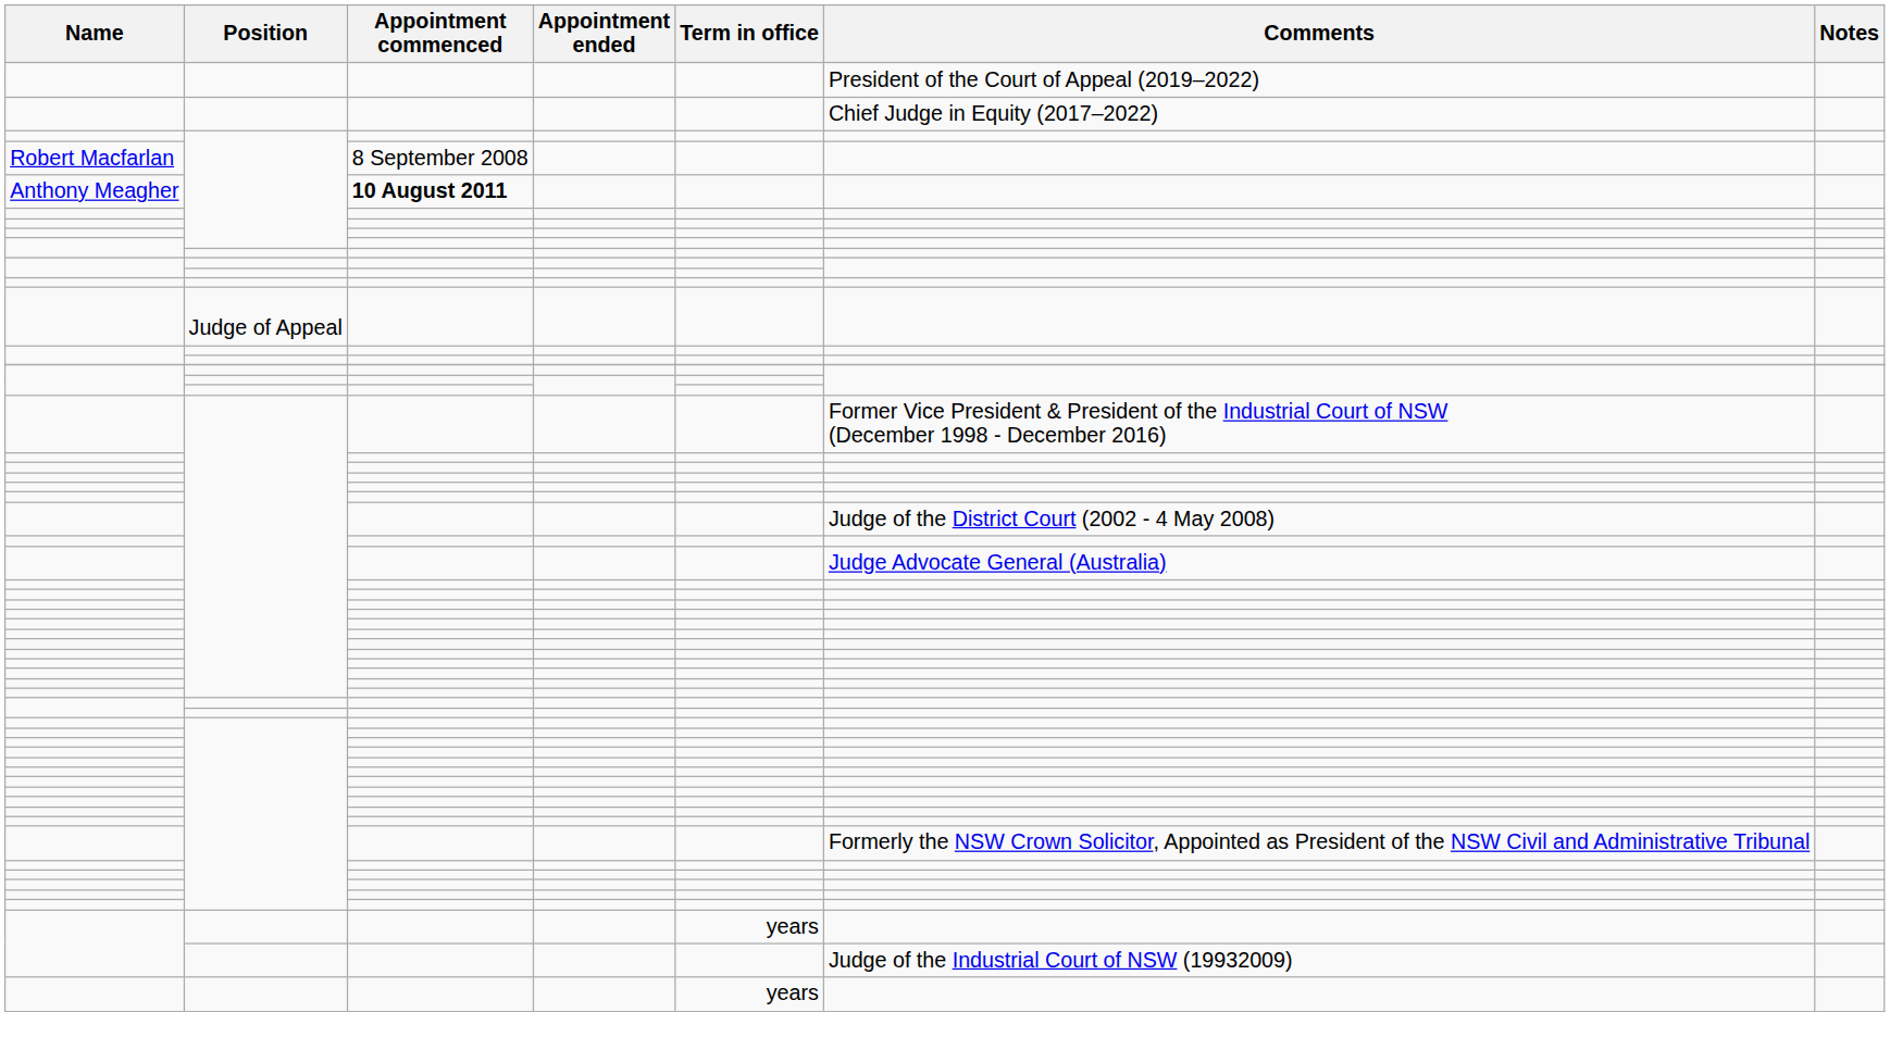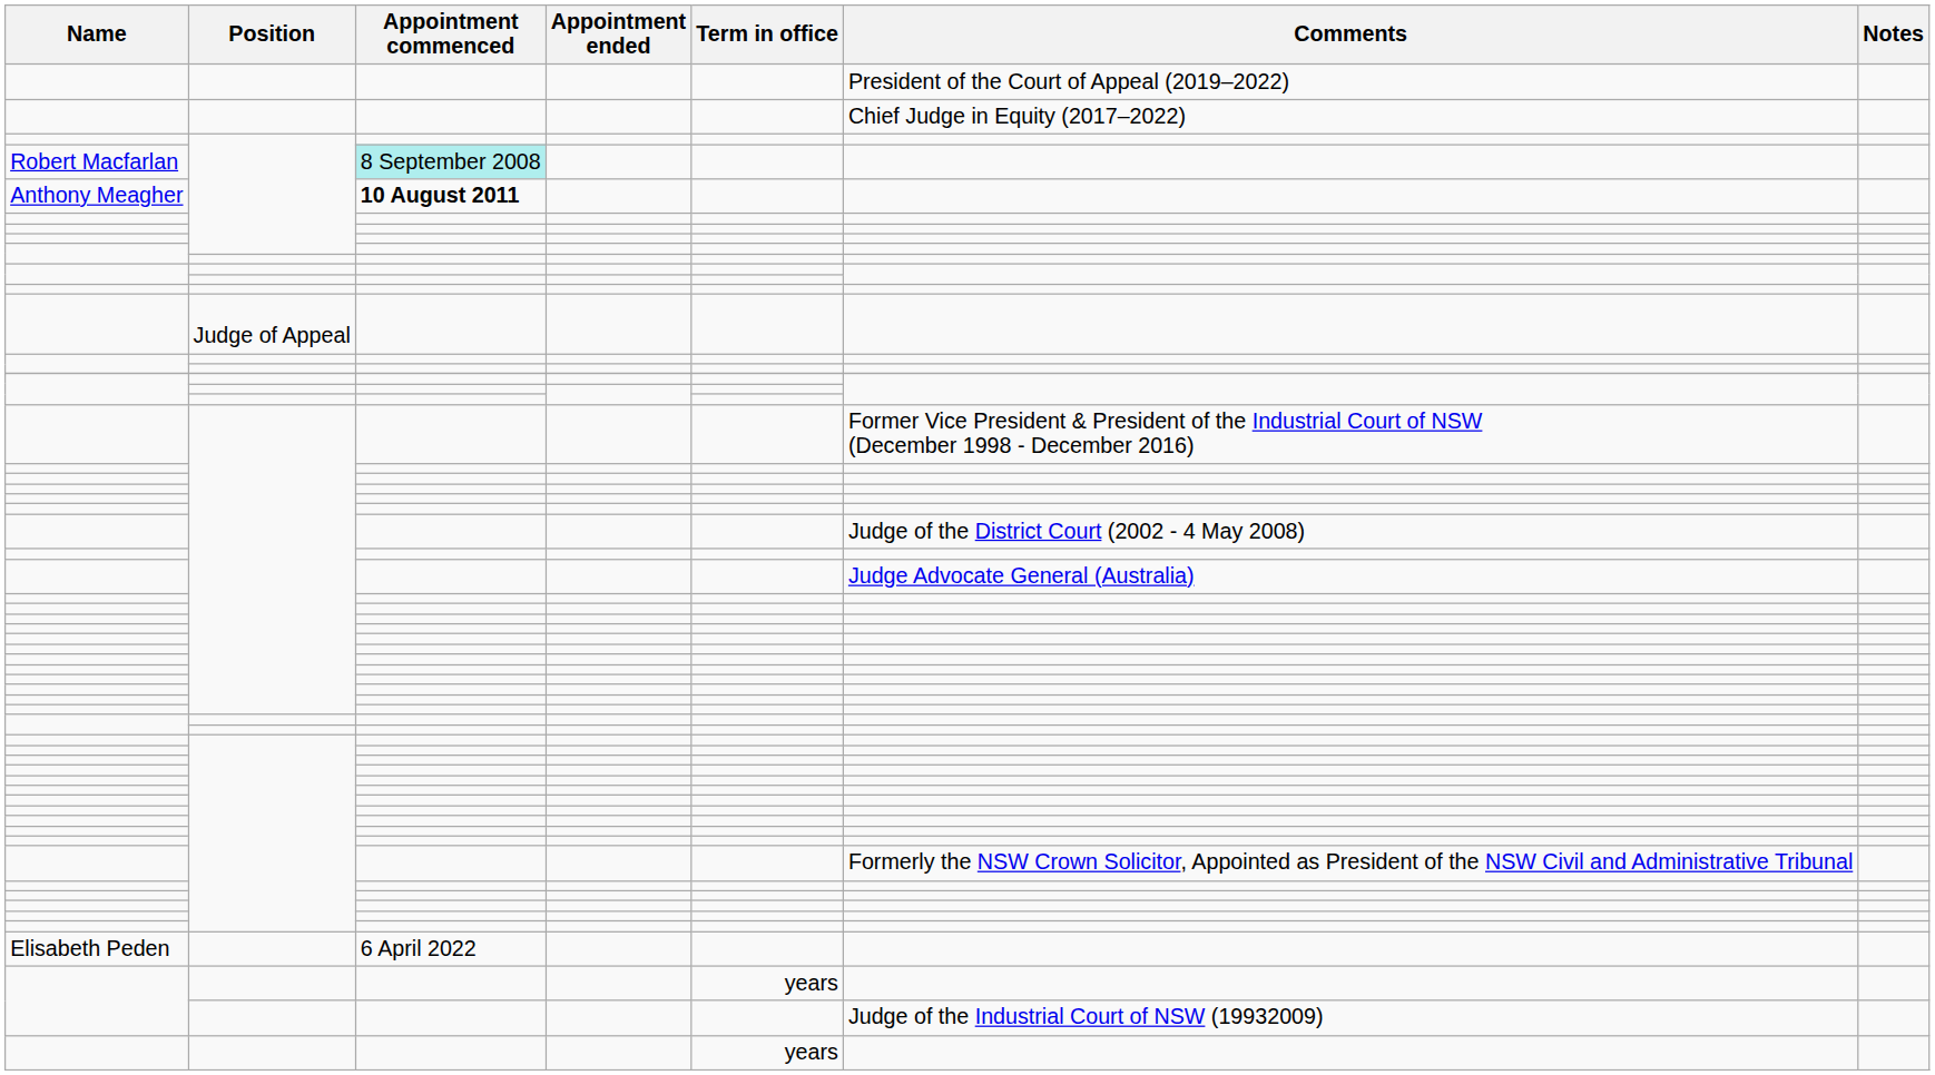 <table class="wikitable sortable" border="1">
 <tr>
 <th>Name</th>
 <th>Position</th>
 <th>Appointment<br>commenced</th>
 <th class="unsortable">Appointment<br>ended</th>
 <th>Term in office</th>
 <th class="unsortable">Comments</th>
 <th class="unsortable">Notes</th>
 </tr>
 <tr>
 <td></td>
 <td></td>
 <td align=center></td>
 <td></td>
 <td align=right></td>
 <td>President of the Court of Appeal (2019–2022)</td>
 <td></td>
 </tr>
 <tr>
 <td></td>
 <td></td>
 <td align=center></td>
 <td align=center></td>
 <td align=right></td>
 <td>Chief Judge in Equity (2017–2022)</td>
 <td></td>
 </tr>
 <tr>
 <td></td>
 <td rowspan="7"></td>
 <td align="center"></td>
 <td></td>
 <td align="right"></td>
 <td></td>
 <td></td>
 </tr>
 <tr>
 <td><a href='#'>Robert Macfarlan</a></td>
-<td>8 September 2008</td>
+<td style="background: paleturquoise;">8 September 2008</td>
 <td></td>
 <td align="right"></td>
 <td></td>
 <td></td>
 </tr>
 <tr>
 <td><a href='#'>Anthony Meagher</a></td>
 <td><strong>10 August 2011</strong></td>
 <td></td>
 <td align="right"></td>
 <td></td>
 <td></td>
 </tr>
 <tr>
 <td></td>
 <td align="center"></td>
 <td></td>
 <td align="right"></td>
 <td></td>
 <td></td>
 </tr>
 <tr>
 <td></td>
 <td align="center"></td>
 <td></td>
 <td align="right"></td>
 <td></td>
 <td></td>
 </tr>
 <tr>
 <td></td>
 <td align="center"></td>
 <td></td>
 <td align="right"></td>
 <td></td>
 <td></td>
 </tr>
 <tr>
 <td rowspan="2"></td>
 <td align="center"></td>
 <td></td>
 <td align="right"></td>
 <td></td>
 <td></td>
 </tr>
 <tr>
 <td></td>
 <td align="center"></td>
 <td></td>
 <td align="right"></td>
 <td></td>
 <td></td>
 </tr>
 <tr>
 <td rowspan="2"> </td>
 <td></td>
 <td align="center"></td>
 <td align="center"></td>
 <td align="right"></td>
 <td rowspan="2"></td>
 <td rowspan="2"></td>
 </tr>
 <tr>
 <td></td>
 <td align="center"></td>
 <td align="center"></td>
 <td align="right"></td>
 </tr>
 <tr>
 <td></td>
 <td></td>
 <td align="center"></td>
 <td align="center"></td>
 <td align="right"></td>
 <td></td>
 <td></td>
 </tr>
 <tr>
 <td></td>
 <td><br>Judge of Appeal</td>
 <td align=center></td>
 <td></td>
 <td align=right></td>
 <td></td>
 <td></td>
 </tr>
 <tr>
 <td rowspan="2"></td>
 <td></td>
 <td align=center></td>
 <td></td>
 <td align=right></td>
 <td></td>
 <td></td>
 </tr>
 <tr>
 <td></td>
 <td align=center></td>
 <td></td>
 <td align=right></td>
 <td></td>
 <td></td>
 </tr>
 <tr>
 </tr>
 <tr>
 <td rowspan="3"></td>
 <td></td>
 <td align=center></td>
 <td></td>
 <td align=right></td>
 <td rowspan="3"></td>
 <td rowspan="3"></td>
 </tr>
 <tr>
 <td></td>
 <td align=center></td>
 <td rowspan=2 align=center></td>
 <td align=right></td>
 </tr>
 <tr>
 <td></td>
 <td align=center></td>
 <td align=right></td>
 </tr>
 <tr>
 <td></td>
 <td rowspan=21></td>
 <td align=center></td>
 <td></td>
 <td align=right></td>
 <td>Former Vice President & President of the <a href='#'>Industrial Court of NSW</a><br>(December 1998 - December 2016)</td>
 <td></td>
 </tr>
 <tr>
 <td></td>
 <td align=center></td>
 <td></td>
 <td align=right></td>
 <td></td>
 <td></td>
 </tr>
 <tr>
 <td> </td>
 <td align=center></td>
 <td></td>
 <td align=right></td>
 <td></td>
 <td></td>
 </tr>
 <tr>
 <td> </td>
 <td align=center></td>
 <td></td>
 <td align=right></td>
 <td></td>
 <td></td>
 </tr>
 <tr>
 <td></td>
 <td align=center></td>
 <td></td>
 <td align=right></td>
 <td></td>
 <td></td>
 </tr>
 <tr>
 <td></td>
 <td align=center></td>
 <td></td>
 <td align=right></td>
 <td></td>
 <td></td>
 </tr>
 <tr>
 <td></td>
 <td align=center></td>
 <td></td>
 <td align=right></td>
 <td>Judge of the <a href='#'>District Court</a> (2002 - 4 May 2008)</td>
 <td></td>
 </tr>
 <tr>
 <td></td>
 <td align=center></td>
 <td></td>
 <td align=right></td>
 <td></td>
 <td></td>
 </tr>
 <tr>
 <td></td>
 <td align=center></td>
 <td></td>
 <td align=right></td>
 <td><a href='#'>Judge Advocate General (Australia)</a></td>
 <td></td>
 </tr>
 <tr>
 <td></td>
 <td align=center></td>
 <td></td>
 <td align=right></td>
 <td></td>
 <td></td>
 </tr>
 <tr>
 <td></td>
 <td align=center></td>
 <td></td>
 <td align=right></td>
 <td></td>
 <td></td>
 </tr>
 <tr>
 <td> </td>
 <td align=center></td>
 <td></td>
 <td align=right></td>
 <td></td>
 <td></td>
 </tr>
 <tr>
 <td></td>
 <td align=center></td>
 <td></td>
 <td align=right></td>
 <td></td>
 <td></td>
 </tr>
 <tr>
 <td></td>
 <td align=center></td>
 <td></td>
 <td align=right></td>
 <td></td>
 <td></td>
 </tr>
 <tr>
 <td></td>
 <td align=center></td>
 <td></td>
 <td align=right></td>
 <td></td>
 <td></td>
 </tr>
 <tr>
 <td></td>
 <td align=center></td>
 <td></td>
 <td align=right></td>
 <td></td>
 <td></td>
 </tr>
 <tr>
 <td></td>
 <td align=center></td>
 <td></td>
 <td align=right></td>
 <td></td>
 <td></td>
 </tr>
 <tr>
 <td></td>
 <td align=center></td>
 <td></td>
 <td align=right></td>
 <td></td>
 <td></td>
 </tr>
 <tr>
 <td></td>
 <td align=center></td>
 <td></td>
 <td align=right></td>
 <td></td>
 <td></td>
 </tr>
 <tr>
 <td></td>
 <td align=center></td>
 <td></td>
 <td align=right></td>
 <td></td>
 <td></td>
 </tr>
 <tr>
 <td></td>
 <td align=center></td>
 <td></td>
 <td align=right></td>
 <td></td>
 <td></td>
 </tr>
 <tr>
 <td rowspan="2"></td>
 <td></td>
 <td align=center></td>
 <td></td>
 <td align=right></td>
 <td></td>
 <td></td>
 </tr>
 <tr>
 <td></td>
 <td align=center></td>
 <td align=center></td>
 <td align=right></td>
 <td></td>
 <td></td>
 </tr>
 <tr>
 <td></td>
 <td rowspan="17"></td>
 <td align=center></td>
 <td></td>
 <td align=right></td>
 <td></td>
 <td></td>
 </tr>
 <tr>
 <td></td>
 <td align=center></td>
 <td></td>
 <td align=right></td>
 <td></td>
 <td></td>
 </tr>
 <tr>
 <td></td>
 <td align=center></td>
 <td></td>
 <td align=right></td>
 <td></td>
 <td></td>
 </tr>
 <tr>
 <td></td>
 <td align=center></td>
 <td></td>
 <td align=right></td>
 <td></td>
 <td></td>
 </tr>
 <tr>
 <td></td>
 <td align=center></td>
 <td></td>
 <td align=right></td>
 <td></td>
 <td></td>
 </tr>
 <tr>
 <td></td>
 <td align=center></td>
 <td></td>
 <td align=right></td>
 <td></td>
 <td></td>
 </tr>
 <tr>
 <td></td>
 <td align=center></td>
 <td></td>
 <td align=right></td>
 <td></td>
 <td></td>
 </tr>
 <tr>
 <td></td>
 <td align=center></td>
 <td></td>
 <td align=right></td>
 <td></td>
 <td></td>
 </tr>
 <tr>
 <td></td>
 <td align=center></td>
 <td></td>
 <td align=right></td>
 <td></td>
 <td></td>
 </tr>
 <tr>
 <td></td>
 <td align=center></td>
 <td></td>
 <td align=right></td>
 <td></td>
 <td></td>
 </tr>
 <tr>
 <td></td>
 <td align=center></td>
 <td align=center></td>
 <td align=right></td>
 <td></td>
 <td></td>
 </tr>
 <tr>
 <td></td>
 <td align=center></td>
 <td align=center></td>
 <td align=right></td>
 <td>Formerly the <a href='#'>NSW Crown Solicitor</a>, Appointed as President of the <a href='#'>NSW Civil and Administrative Tribunal</a></td>
 <td></td>
 </tr>
 <tr>
 <td></td>
 <td align=center></td>
 <td align=center></td>
 <td align=right></td>
 <td></td>
 <td></td>
 </tr>
 <tr>
 <td></td>
 <td align=center></td>
 <td align=center></td>
 <td align=right></td>
 <td></td>
 <td></td>
 </tr>
 <tr>
 <td></td>
 <td align=center></td>
 <td align=center></td>
 <td align=right></td>
 <td></td>
 <td></td>
 </tr>
 <tr>
 <td></td>
 <td align=center></td>
 <td align=center></td>
 <td align=right></td>
 <td></td>
 <td></td>
 </tr>
 <tr>
 <td></td>
 <td align=center></td>
 <td align=center></td>
 <td align=right></td>
 <td></td>
 <td></td>
 </tr>
 <tr>
+<td>Elisabeth Peden</td>
+<td></td>
+<td>6 April 2022</td>
+<td></td>
+<td></td>
+<td></td>
+<td></td>
+</tr>
+<tr>
 <td rowspan="2"></td>
 <td></td>
 <td align=center></td>
 <td></td>
 <td align=right> years</td>
 <td></td>
 <td></td>
 </tr>
 <tr>
 <td></td>
 <td align=center></td>
 <td align=center></td>
 <td align=right></td>
 <td>Judge of the <a href='#'>Industrial Court of NSW</a> (19932009)</td>
 <td></td>
 </tr>
 <tr>
 <td></td>
 <td></td>
 <td align=center></td>
 <td align=center></td>
 <td align=right> years</td>
 <td></td>
 <td></td>
 </tr>
 <tr>
 </tr>
 </table>
